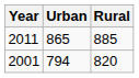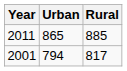 <table class="wikitable sortable">
 <tr>
 <th>Year</th>
 <th>Urban</th>
 <th>Rural</th>
 </tr>
 <tr>
 <td>2011</td>
 <td>865</td>
 <td>885</td>
 </tr>
 <tr>
 <td>2001</td>
 <td>794</td>
-<td>820</td>
+<td>817</td>
 </tr>
 </table>
